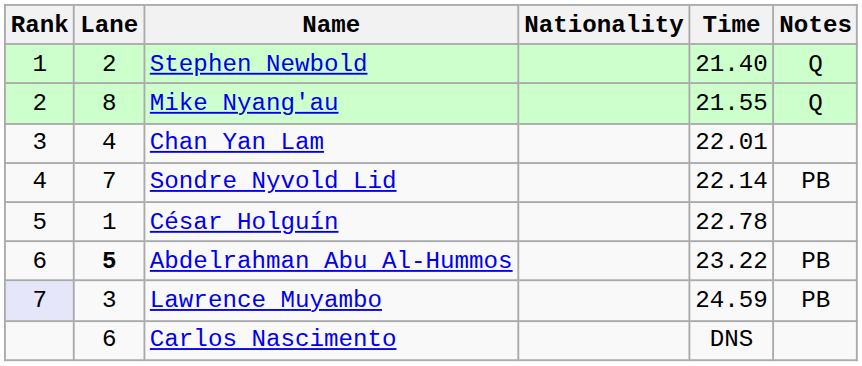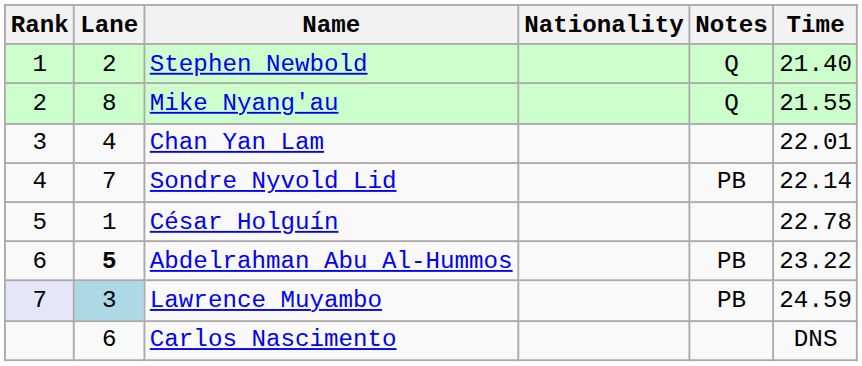 <table class="wikitable sortable" style="text-align:center">
 <tr>
 <th>Rank</th>
 <th>Lane</th>
 <th>Name</th>
 <th>Nationality</th>
+<th>Notes</th>
 <th>Time</th>
-<th>Notes</th>
 </tr>
 <tr bgcolor=ccffcc>
 <td>1</td>
 <td>2</td>
 <td align=left><a href='#'>Stephen Newbold</a></td>
 <td align=left></td>
+<td>Q</td>
 <td>21.40</td>
-<td>Q</td>
 </tr>
 <tr bgcolor=ccffcc>
 <td>2</td>
 <td>8</td>
 <td align=left><a href='#'>Mike Nyang'au</a></td>
 <td align=left></td>
+<td>Q</td>
 <td>21.55</td>
-<td>Q</td>
 </tr>
 <tr>
 <td>3</td>
 <td>4</td>
 <td align=left><a href='#'>Chan Yan Lam</a></td>
 <td align=left></td>
+<td></td>
 <td>22.01</td>
-<td></td>
 </tr>
 <tr>
 <td>4</td>
 <td>7</td>
 <td align=left><a href='#'>Sondre Nyvold Lid</a></td>
 <td align=left></td>
+<td>PB</td>
 <td>22.14</td>
-<td>PB</td>
 </tr>
 <tr>
 <td>5</td>
 <td>1</td>
 <td align=left><a href='#'>César Holguín</a></td>
 <td align=left></td>
+<td></td>
 <td>22.78</td>
-<td></td>
 </tr>
 <tr>
 <td>6</td>
 <td><strong>5</strong></td>
 <td align=left><a href='#'>Abdelrahman Abu Al-Hummos</a></td>
 <td align=left></td>
+<td>PB</td>
 <td>23.22</td>
-<td>PB</td>
 </tr>
 <tr>
 <td style="background: lavender;">7</td>
-<td>3</td>
+<td style="background: lightblue;">3</td>
 <td align=left><a href='#'>Lawrence Muyambo</a></td>
 <td align=left></td>
+<td>PB</td>
 <td>24.59</td>
-<td>PB</td>
 </tr>
 <tr>
 <td></td>
 <td>6</td>
 <td align=left><a href='#'>Carlos Nascimento</a></td>
 <td align=left></td>
+<td></td>
 <td>DNS</td>
-<td></td>
 </tr>
 </table>
